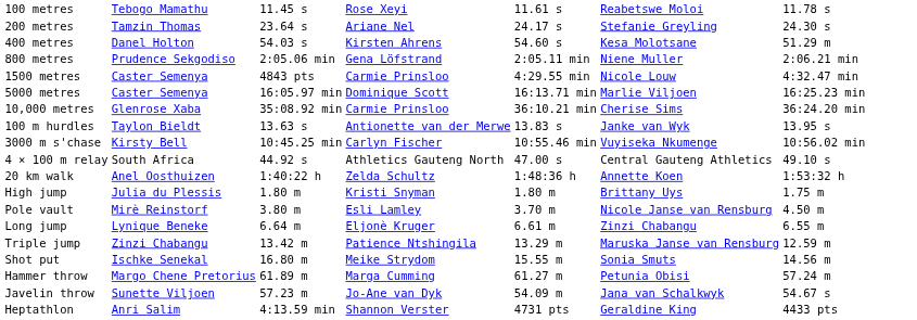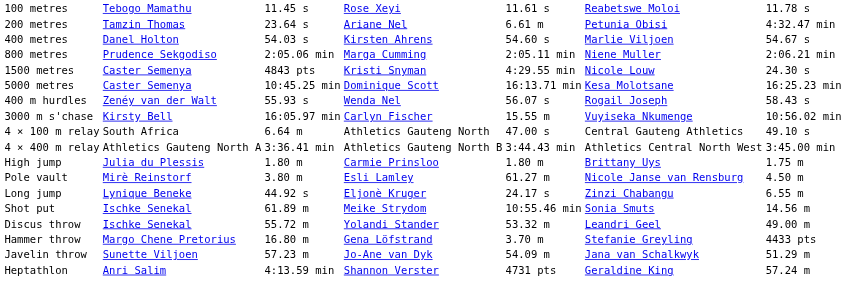 <table>
 <tr>
 <td>100 metres</td>
 <td><a href='#'>Tebogo Mamathu</a></td>
 <td>11.45 s</td>
 <td><a href='#'>Rose Xeyi</a></td>
 <td>11.61 s</td>
 <td><a href='#'>Reabetswe Moloi</a></td>
 <td>11.78 s</td>
 </tr>
 <tr>
 <td>200 metres</td>
 <td><a href='#'>Tamzin Thomas</a></td>
 <td>23.64 s</td>
 <td><a href='#'>Ariane Nel</a></td>
-<td>24.17 s</td>
-<td><a href='#'>Stefanie Greyling</a></td>
-<td>24.30 s</td>
+<td>6.61 m</td>
+<td><a href='#'>Petunia Obisi</a></td>
+<td>4:32.47 min</td>
 </tr>
 <tr>
 <td>400 metres</td>
 <td><a href='#'>Danel Holton</a></td>
 <td>54.03 s</td>
 <td><a href='#'>Kirsten Ahrens</a></td>
 <td>54.60 s</td>
-<td><a href='#'>Kesa Molotsane</a></td>
-<td>51.29 m</td>
+<td><a href='#'>Marlie Viljoen</a></td>
+<td>54.67 s</td>
 </tr>
 <tr>
 <td>800 metres</td>
 <td><a href='#'>Prudence Sekgodiso</a></td>
 <td>2:05.06 min</td>
-<td><a href='#'>Gena Löfstrand</a></td>
+<td><a href='#'>Marga Cumming</a></td>
 <td>2:05.11 min</td>
 <td><a href='#'>Niene Muller</a></td>
 <td>2:06.21 min</td>
 </tr>
 <tr>
 <td>1500 metres</td>
 <td><a href='#'>Caster Semenya</a></td>
 <td>4843 pts</td>
-<td><a href='#'>Carmie Prinsloo</a></td>
+<td><a href='#'>Kristi Snyman</a></td>
 <td>4:29.55 min</td>
 <td><a href='#'>Nicole Louw</a></td>
-<td>4:32.47 min</td>
+<td>24.30 s</td>
 </tr>
 <tr>
 <td>5000 metres</td>
 <td><a href='#'>Caster Semenya</a></td>
-<td>16:05.97 min</td>
+<td>10:45.25 min</td>
 <td><a href='#'>Dominique Scott</a></td>
 <td>16:13.71 min</td>
-<td><a href='#'>Marlie Viljoen</a></td>
+<td><a href='#'>Kesa Molotsane</a></td>
 <td>16:25.23 min</td>
 </tr>
 <tr>
-<td>10,000 metres</td>
-<td><a href='#'>Glenrose Xaba</a></td>
-<td>35:08.92 min</td>
-<td><a href='#'>Carmie Prinsloo</a></td>
-<td>36:10.21 min</td>
-<td><a href='#'>Cherise Sims</a></td>
-<td>36:24.20 min</td>
-</tr>
-<tr>
-<td>100 m hurdles</td>
-<td><a href='#'>Taylon Bieldt</a></td>
-<td>13.63 s</td>
-<td><a href='#'>Antionette van der Merwe</a></td>
-<td>13.83 s</td>
-<td><a href='#'>Janke van Wyk</a></td>
-<td>13.95 s</td>
+<td>400 m hurdles</td>
+<td><a href='#'>Zenéy van der Walt</a></td>
+<td>55.93 s</td>
+<td><a href='#'>Wenda Nel</a></td>
+<td>56.07 s</td>
+<td><a href='#'>Rogail Joseph</a></td>
+<td>58.43 s</td>
 </tr>
 <tr>
 <td>3000 m s'chase</td>
 <td><a href='#'>Kirsty Bell</a></td>
-<td>10:45.25 min</td>
+<td>16:05.97 min</td>
 <td><a href='#'>Carlyn Fischer</a></td>
-<td>10:55.46 min</td>
+<td>15.55 m</td>
 <td><a href='#'>Vuyiseka Nkumenge</a></td>
 <td>10:56.02 min</td>
 </tr>
 <tr>
 <td>4 × 100 m relay</td>
 <td>South Africa</td>
-<td>44.92 s</td>
+<td>6.64 m</td>
 <td>Athletics Gauteng North</td>
 <td>47.00 s</td>
 <td>Central Gauteng Athletics</td>
 <td>49.10 s</td>
 </tr>
 <tr>
-<td>20 km walk</td>
-<td><a href='#'>Anel Oosthuizen</a></td>
-<td>1:40:22 h</td>
-<td><a href='#'>Zelda Schultz</a></td>
-<td>1:48:36 h</td>
-<td><a href='#'>Annette Koen</a></td>
-<td>1:53:32 h</td>
+<td>4 × 400 m relay</td>
+<td>Athletics Gauteng North A</td>
+<td>3:36.41 min</td>
+<td>Athletics Gauteng North B</td>
+<td>3:44.43 min</td>
+<td>Athletics Central North West</td>
+<td>3:45.00 min</td>
 </tr>
 <tr>
 <td>High jump</td>
 <td><a href='#'>Julia du Plessis</a></td>
 <td>1.80 m</td>
-<td><a href='#'>Kristi Snyman</a></td>
+<td><a href='#'>Carmie Prinsloo</a></td>
 <td>1.80 m</td>
 <td><a href='#'>Brittany Uys</a></td>
 <td>1.75 m</td>
 </tr>
 <tr>
 <td>Pole vault</td>
 <td><a href='#'>Mirè Reinstorf</a></td>
 <td>3.80 m</td>
 <td><a href='#'>Esli Lamley</a></td>
-<td>3.70 m</td>
+<td>61.27 m</td>
 <td><a href='#'>Nicole Janse van Rensburg</a></td>
 <td>4.50 m</td>
 </tr>
 <tr>
 <td>Long jump</td>
 <td><a href='#'>Lynique Beneke</a></td>
-<td>6.64 m</td>
+<td>44.92 s</td>
 <td><a href='#'>Eljonè Kruger</a></td>
-<td>6.61 m</td>
+<td>24.17 s</td>
 <td><a href='#'>Zinzi Chabangu</a></td>
 <td>6.55 m</td>
 </tr>
 <tr>
-<td>Triple jump</td>
-<td><a href='#'>Zinzi Chabangu</a></td>
-<td>13.42 m</td>
-<td><a href='#'>Patience Ntshingila</a></td>
-<td>13.29 m</td>
-<td><a href='#'>Maruska Janse van Rensburg</a></td>
-<td>12.59 m</td>
-</tr>
-<tr>
 <td>Shot put</td>
 <td><a href='#'>Ischke Senekal</a></td>
-<td>16.80 m</td>
+<td>61.89 m</td>
 <td><a href='#'>Meike Strydom</a></td>
-<td>15.55 m</td>
+<td>10:55.46 min</td>
 <td><a href='#'>Sonia Smuts</a></td>
 <td>14.56 m</td>
 </tr>
 <tr>
+<td>Discus throw</td>
+<td><a href='#'>Ischke Senekal</a></td>
+<td>55.72 m</td>
+<td><a href='#'>Yolandi Stander</a></td>
+<td>53.32 m</td>
+<td><a href='#'>Leandri Geel</a></td>
+<td>49.00 m</td>
+</tr>
+<tr>
 <td>Hammer throw</td>
 <td><a href='#'>Margo Chene Pretorius</a></td>
-<td>61.89 m</td>
-<td><a href='#'>Marga Cumming</a></td>
-<td>61.27 m</td>
-<td><a href='#'>Petunia Obisi</a></td>
-<td>57.24 m</td>
+<td>16.80 m</td>
+<td><a href='#'>Gena Löfstrand</a></td>
+<td>3.70 m</td>
+<td><a href='#'>Stefanie Greyling</a></td>
+<td>4433 pts</td>
 </tr>
 <tr>
 <td>Javelin throw</td>
 <td><a href='#'>Sunette Viljoen</a></td>
 <td>57.23 m</td>
 <td><a href='#'>Jo-Ane van Dyk</a></td>
 <td>54.09 m</td>
 <td><a href='#'>Jana van Schalkwyk</a></td>
-<td>54.67 s</td>
+<td>51.29 m</td>
 </tr>
 <tr>
 <td>Heptathlon</td>
 <td><a href='#'>Anri Salim</a></td>
 <td>4:13.59 min</td>
 <td><a href='#'>Shannon Verster</a></td>
 <td>4731 pts</td>
 <td><a href='#'>Geraldine King</a></td>
-<td>4433 pts</td>
+<td>57.24 m</td>
 </tr>
 </table>
